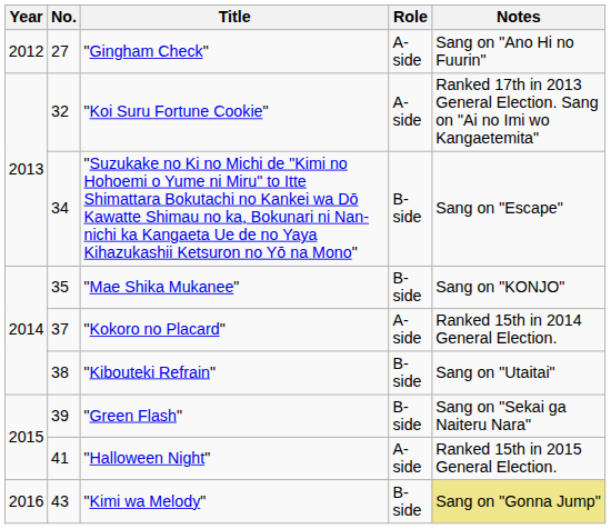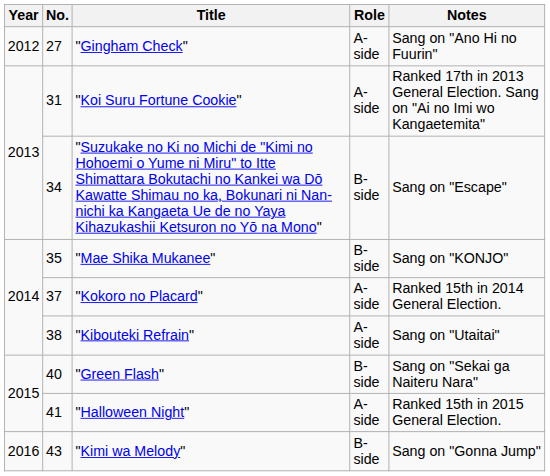 <table class="wikitable sortable">
 <tr>
 <th>Year</th>
 <th data-sort-type="number">No. </th>
 <th>Title </th>
 <th>Role </th>
 <th class="unsortable">Notes </th>
 </tr>
 <tr>
 <td rowspan="1">2012</td>
 <td>27</td>
 <td>"<a href='#'>Gingham Check</a>"</td>
 <td>A-side</td>
 <td>Sang on "Ano Hi no Fuurin"</td>
 </tr>
 <tr>
 <td rowspan="2">2013</td>
-<td>32</td>
+<td>31</td>
 <td>"<a href='#'>Koi Suru Fortune Cookie</a>"</td>
 <td>A-side</td>
 <td>Ranked 17th in 2013 General Election. Sang on "Ai no Imi wo Kangaetemita"</td>
 </tr>
 <tr>
 <td>34</td>
 <td>"<a href='#'>Suzukake no Ki no Michi de "Kimi no Hohoemi o Yume ni Miru" to Itte Shimattara Bokutachi no Kankei wa Dō Kawatte Shimau no ka, Bokunari ni Nan-nichi ka Kangaeta Ue de no Yaya Kihazukashii Ketsuron no Yō na Mono</a>"</td>
 <td>B-side</td>
 <td>Sang on "Escape"</td>
 </tr>
 <tr>
 <td rowspan="3">2014</td>
 <td>35</td>
 <td>"<a href='#'>Mae Shika Mukanee</a>"</td>
 <td>B-side</td>
 <td>Sang on "KONJO"</td>
 </tr>
 <tr>
 <td>37</td>
 <td>"<a href='#'>Kokoro no Placard</a>"</td>
 <td>A-side</td>
 <td>Ranked 15th in 2014 General Election.</td>
 </tr>
 <tr>
 <td>38</td>
 <td>"<a href='#'>Kibouteki Refrain</a>"</td>
-<td>B-side</td>
+<td>A-side</td>
 <td>Sang on "Utaitai"</td>
 </tr>
 <tr>
 <td rowspan="2">2015</td>
-<td>39</td>
+<td>40</td>
 <td>"<a href='#'>Green Flash</a>"</td>
 <td>B-side</td>
 <td>Sang on "Sekai ga Naiteru Nara"</td>
 </tr>
 <tr>
 <td>41</td>
 <td>"<a href='#'>Halloween Night</a>"</td>
 <td>A-side</td>
 <td>Ranked 15th in 2015 General Election.</td>
 </tr>
 <tr>
 <td>2016</td>
 <td>43</td>
 <td>"<a href='#'>Kimi wa Melody</a>"</td>
 <td>B-side</td>
-<td style="background: khaki;">Sang on "Gonna Jump"</td>
+<td>Sang on "Gonna Jump"</td>
 </tr>
 </table>
